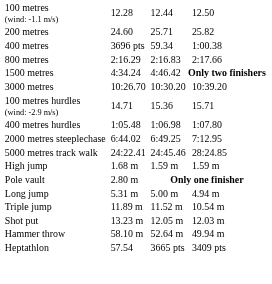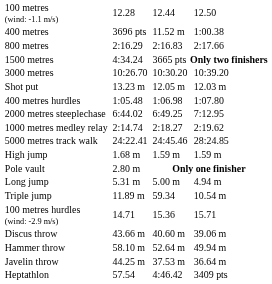 <table>
 <tr>
 <td>100 metres<br><small>(wind: -1.1 m/s)</small></td>
 <td></td>
 <td>12.28</td>
 <td></td>
 <td>12.44</td>
 <td></td>
 <td>12.50</td>
 </tr>
 <tr>
-<td>200 metres</td>
-<td></td>
-<td>24.60</td>
-<td></td>
-<td>25.71</td>
-<td></td>
-<td>25.82</td>
-</tr>
-<tr>
 <td>400 metres</td>
 <td></td>
 <td>3696 pts</td>
 <td></td>
-<td>59.34</td>
+<td>11.52 m</td>
 <td></td>
 <td>1:00.38</td>
 </tr>
 <tr>
 <td>800 metres</td>
 <td></td>
 <td>2:16.29</td>
 <td></td>
 <td>2:16.83</td>
 <td></td>
 <td>2:17.66</td>
 </tr>
 <tr>
 <td>1500 metres</td>
 <td></td>
 <td>4:34.24</td>
 <td></td>
-<td>4:46.42</td>
+<td>3665 pts</td>
 <th colspan=2>Only two finishers</th>
 </tr>
 <tr>
 <td>3000 metres</td>
 <td></td>
 <td>10:26.70</td>
 <td></td>
 <td>10:30.20</td>
 <td></td>
 <td>10:39.20</td>
 </tr>
 <tr>
-<td>100 metres hurdles<br><small>(wind: -2.9 m/s)</small></td>
+<td>Shot put</td>
 <td></td>
-<td>14.71</td>
+<td>13.23 m</td>
 <td></td>
-<td>15.36</td>
+<td>12.05 m</td>
 <td></td>
-<td>15.71</td>
+<td>12.03 m</td>
 </tr>
 <tr>
 <td>400 metres hurdles</td>
 <td></td>
 <td>1:05.48</td>
 <td></td>
 <td>1:06.98</td>
 <td></td>
 <td>1:07.80</td>
 </tr>
 <tr>
 <td>2000 metres steeplechase</td>
 <td></td>
 <td>6:44.02</td>
 <td></td>
 <td>6:49.25</td>
 <td></td>
 <td>7:12.95</td>
+</tr>
+<tr>
+<td>1000 metres medley relay</td>
+<td></td>
+<td>2:14.74</td>
+<td></td>
+<td>2:18.27</td>
+<td></td>
+<td>2:19.62</td>
 </tr>
 <tr>
 <td>5000 metres track walk</td>
 <td></td>
 <td>24:22.41</td>
 <td></td>
 <td>24:45.46</td>
 <td></td>
 <td>28:24.85</td>
 </tr>
 <tr>
 <td>High jump</td>
 <td></td>
 <td>1.68 m</td>
 <td></td>
 <td>1.59 m</td>
 <td></td>
 <td>1.59 m</td>
 </tr>
 <tr>
 <td>Pole vault</td>
 <td></td>
 <td>2.80 m</td>
 <th colspan=4>Only one finisher</th>
 </tr>
 <tr>
 <td>Long jump</td>
 <td></td>
 <td>5.31 m</td>
 <td></td>
 <td>5.00 m</td>
 <td></td>
 <td>4.94 m</td>
 </tr>
 <tr>
 <td>Triple jump</td>
 <td></td>
 <td>11.89 m</td>
 <td></td>
-<td>11.52 m</td>
+<td>59.34</td>
 <td></td>
 <td>10.54 m</td>
 </tr>
 <tr>
-<td>Shot put</td>
+<td>100 metres hurdles<br><small>(wind: -2.9 m/s)</small></td>
 <td></td>
-<td>13.23 m</td>
+<td>14.71</td>
 <td></td>
-<td>12.05 m</td>
+<td>15.36</td>
 <td></td>
-<td>12.03 m</td>
+<td>15.71</td>
+</tr>
+<tr>
+<td>Discus throw</td>
+<td></td>
+<td>43.66 m</td>
+<td></td>
+<td>40.60 m</td>
+<td></td>
+<td>39.06 m</td>
 </tr>
 <tr>
 <td>Hammer throw</td>
 <td></td>
 <td>58.10 m</td>
 <td></td>
 <td>52.64 m</td>
 <td></td>
 <td>49.94 m</td>
 </tr>
 <tr>
+<td>Javelin throw</td>
+<td></td>
+<td>44.25 m</td>
+<td></td>
+<td>37.53 m</td>
+<td></td>
+<td>36.64 m</td>
+</tr>
+<tr>
 <td>Heptathlon</td>
 <td></td>
 <td>57.54</td>
 <td></td>
-<td>3665 pts</td>
+<td>4:46.42</td>
 <td></td>
 <td>3409 pts</td>
 </tr>
 </table>
